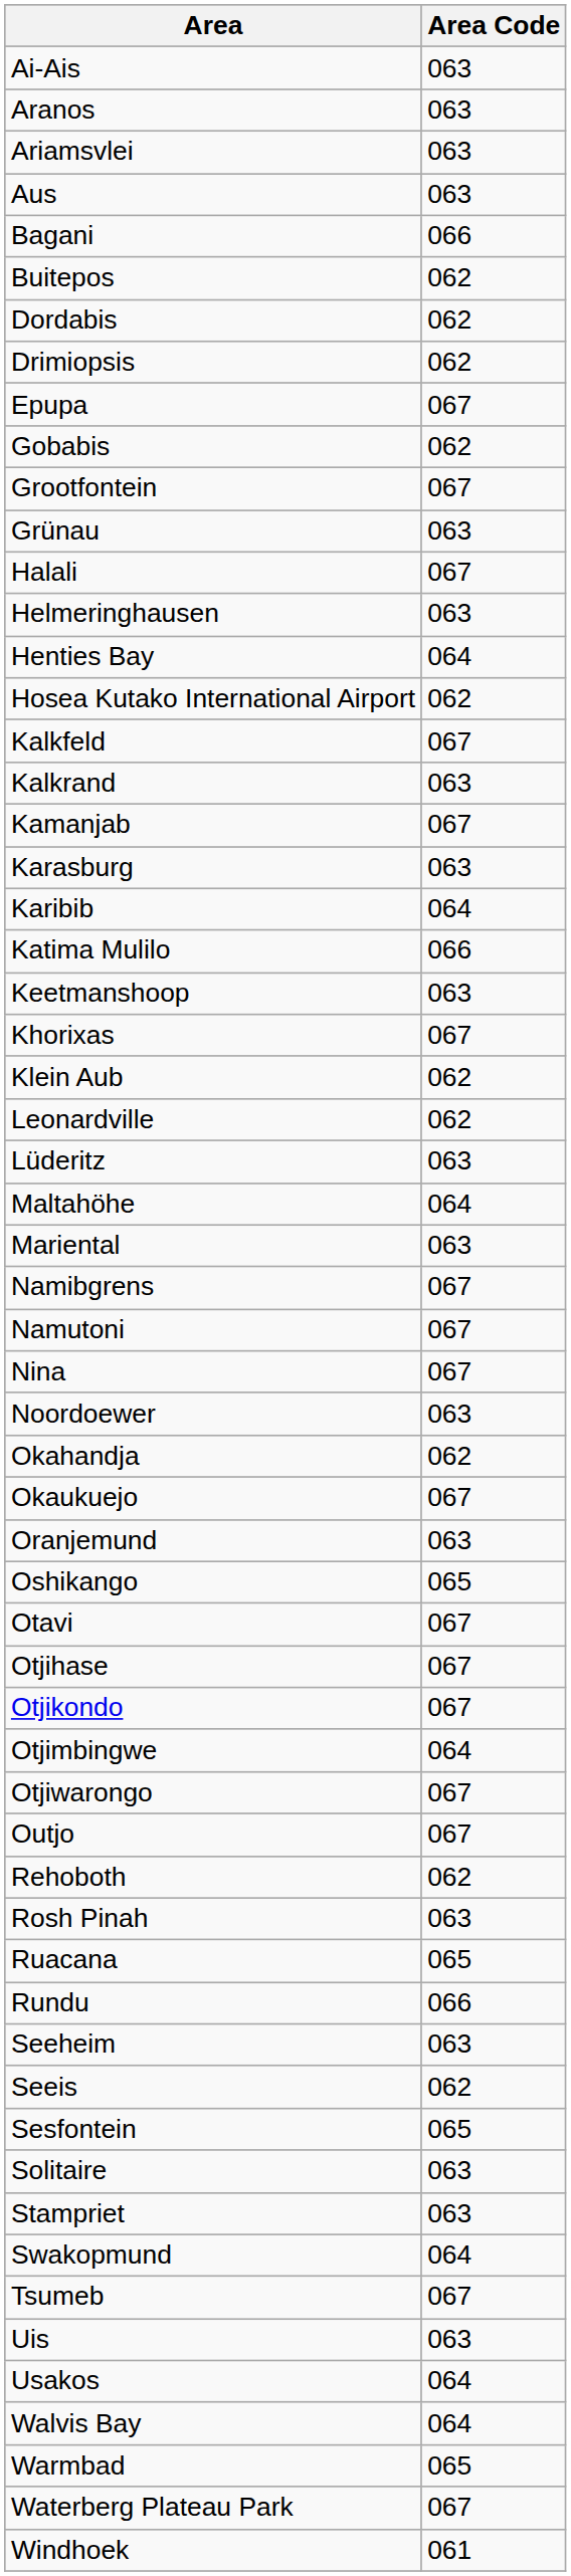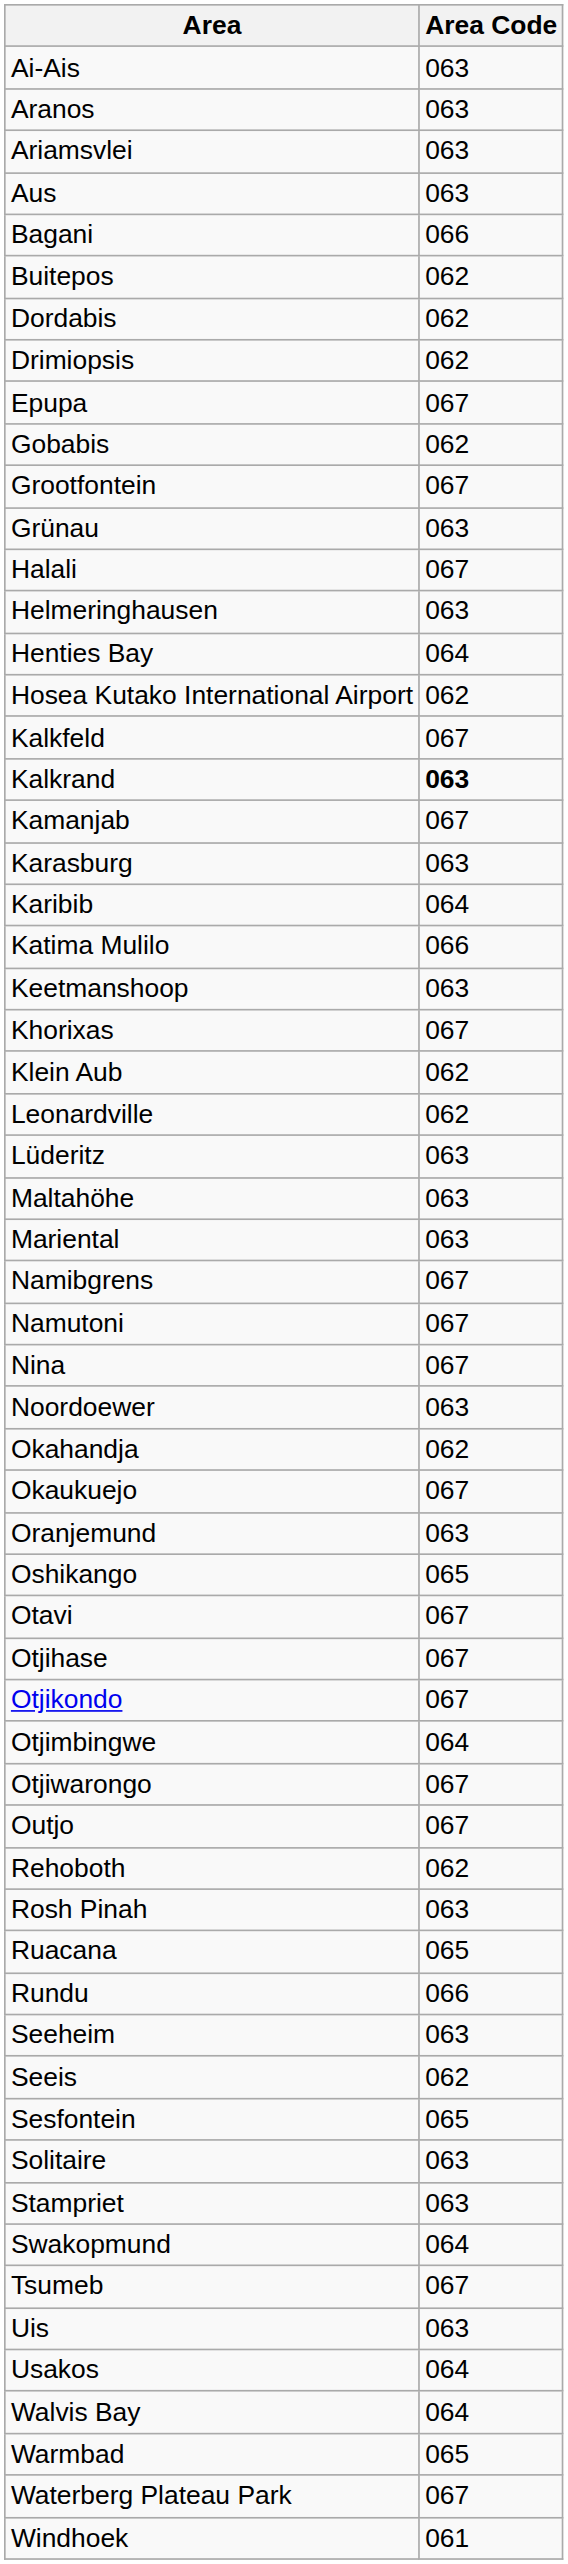 <table class="wikitable">
 <tr>
 <th>Area</th>
 <th>Area Code</th>
 </tr>
 <tr>
 <td>Ai-Ais</td>
 <td>063</td>
 </tr>
 <tr>
 <td>Aranos</td>
 <td>063</td>
 </tr>
 <tr>
 <td>Ariamsvlei</td>
 <td>063</td>
 </tr>
 <tr>
 <td>Aus</td>
 <td>063</td>
 </tr>
 <tr>
 <td>Bagani</td>
 <td>066</td>
 </tr>
 <tr>
 <td>Buitepos</td>
 <td>062</td>
 </tr>
 <tr>
 <td>Dordabis</td>
 <td>062</td>
 </tr>
 <tr>
 <td>Drimiopsis</td>
 <td>062</td>
 </tr>
 <tr>
 <td>Epupa</td>
 <td>067</td>
 </tr>
 <tr>
 <td>Gobabis</td>
 <td>062</td>
 </tr>
 <tr>
 <td>Grootfontein</td>
 <td>067</td>
 </tr>
 <tr>
 <td>Grünau</td>
 <td>063</td>
 </tr>
 <tr>
 <td>Halali</td>
 <td>067</td>
 </tr>
 <tr>
 <td>Helmeringhausen</td>
 <td>063</td>
 </tr>
 <tr>
 <td>Henties Bay</td>
 <td>064</td>
 </tr>
 <tr>
 <td>Hosea Kutako International Airport</td>
 <td>062</td>
 </tr>
 <tr>
 <td>Kalkfeld</td>
 <td>067</td>
 </tr>
 <tr>
 <td>Kalkrand</td>
-<td>063</td>
+<td><strong>063</strong></td>
 </tr>
 <tr>
 <td>Kamanjab</td>
 <td>067</td>
 </tr>
 <tr>
 <td>Karasburg</td>
 <td>063</td>
 </tr>
 <tr>
 <td>Karibib</td>
 <td>064</td>
 </tr>
 <tr>
 <td>Katima Mulilo</td>
 <td>066</td>
 </tr>
 <tr>
 <td>Keetmanshoop</td>
 <td>063</td>
 </tr>
 <tr>
 <td>Khorixas</td>
 <td>067</td>
 </tr>
 <tr>
 <td>Klein Aub</td>
 <td>062</td>
 </tr>
 <tr>
 <td>Leonardville</td>
 <td>062</td>
 </tr>
 <tr>
 <td>Lüderitz</td>
 <td>063</td>
 </tr>
 <tr>
 <td>Maltahöhe</td>
-<td>064</td>
+<td>063</td>
 </tr>
 <tr>
 <td>Mariental</td>
 <td>063</td>
 </tr>
 <tr>
 <td>Namibgrens</td>
 <td>067</td>
 </tr>
 <tr>
 <td>Namutoni</td>
 <td>067</td>
 </tr>
 <tr>
 <td>Nina</td>
 <td>067</td>
 </tr>
 <tr>
 <td>Noordoewer</td>
 <td>063</td>
 </tr>
 <tr>
 <td>Okahandja</td>
 <td>062</td>
 </tr>
 <tr>
 <td>Okaukuejo</td>
 <td>067</td>
 </tr>
 <tr>
 <td>Oranjemund</td>
 <td>063</td>
 </tr>
 <tr>
 <td>Oshikango</td>
 <td>065</td>
 </tr>
 <tr>
 <td>Otavi</td>
 <td>067</td>
 </tr>
 <tr>
 <td>Otjihase</td>
 <td>067</td>
 </tr>
 <tr>
 <td><a href='#'>Otjikondo</a></td>
 <td>067</td>
 </tr>
 <tr>
 <td>Otjimbingwe</td>
 <td>064</td>
 </tr>
 <tr>
 <td>Otjiwarongo</td>
 <td>067</td>
 </tr>
 <tr>
 <td>Outjo</td>
 <td>067</td>
 </tr>
 <tr>
 <td>Rehoboth</td>
 <td>062</td>
 </tr>
 <tr>
 <td>Rosh Pinah</td>
 <td>063</td>
 </tr>
 <tr>
 <td>Ruacana</td>
 <td>065</td>
 </tr>
 <tr>
 <td>Rundu</td>
 <td>066</td>
 </tr>
 <tr>
 <td>Seeheim</td>
 <td>063</td>
 </tr>
 <tr>
 <td>Seeis</td>
 <td>062</td>
 </tr>
 <tr>
 <td>Sesfontein</td>
 <td>065</td>
 </tr>
 <tr>
 <td>Solitaire</td>
 <td>063</td>
 </tr>
 <tr>
 <td>Stampriet</td>
 <td>063</td>
 </tr>
 <tr>
 <td>Swakopmund</td>
 <td>064</td>
 </tr>
 <tr>
 <td>Tsumeb</td>
 <td>067</td>
 </tr>
 <tr>
 <td>Uis</td>
 <td>063</td>
 </tr>
 <tr>
 <td>Usakos</td>
 <td>064</td>
 </tr>
 <tr>
 <td>Walvis Bay</td>
 <td>064</td>
 </tr>
 <tr>
 <td>Warmbad</td>
 <td>065</td>
 </tr>
 <tr>
 <td>Waterberg Plateau Park</td>
 <td>067</td>
 </tr>
 <tr>
 <td>Windhoek</td>
 <td>061</td>
 </tr>
 </table>
